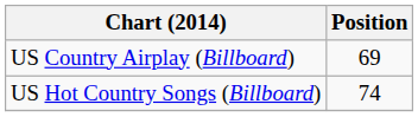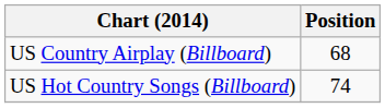 <table class="wikitable sortable">
 <tr>
 <th scope="col">Chart (2014)</th>
 <th scope="col">Position</th>
 </tr>
 <tr>
 <td>US <a href='#'>Country Airplay</a> (<em><a href='#'>Billboard</a></em>)</td>
-<td align="center">69</td>
+<td align="center">68</td>
 </tr>
 <tr>
 <td>US <a href='#'>Hot Country Songs</a> (<em><a href='#'>Billboard</a></em>)</td>
 <td align="center">74</td>
 </tr>
 <tr>
 </tr>
 </table>
